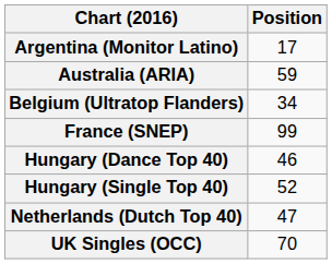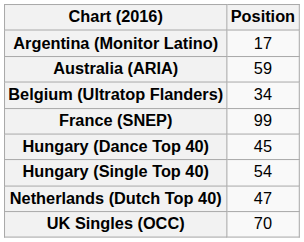 <table class="wikitable sortable plainrowheaders" style="text-align:center">
 <tr>
 <th scope="col">Chart (2016)</th>
 <th scope="col">Position</th>
 </tr>
 <tr>
 <th scope="row">Argentina (Monitor Latino)</th>
 <td>17</td>
 </tr>
 <tr>
 <th scope="row">Australia (ARIA)</th>
 <td>59</td>
 </tr>
 <tr>
 <th scope="row">Belgium (Ultratop Flanders)</th>
 <td>34</td>
 </tr>
 <tr>
 <th scope="row">France (SNEP)</th>
 <td>99</td>
 </tr>
 <tr>
 <th scope="row">Hungary (Dance Top 40)</th>
-<td>46</td>
+<td>45</td>
 </tr>
 <tr>
 <th scope="row">Hungary (Single Top 40)</th>
-<td>52</td>
+<td>54</td>
 </tr>
 <tr>
 <th scope="row">Netherlands (Dutch Top 40)</th>
 <td>47</td>
 </tr>
 <tr>
 <th scope="row">UK Singles (OCC)</th>
 <td>70</td>
 </tr>
 </table>
